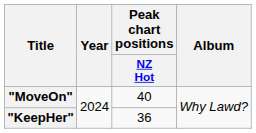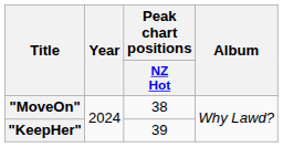 <table class="wikitable plainrowheaders" style="text-align:center;">
 <tr>
 <th scope="col" rowspan="2">Title</th>
 <th scope="col" rowspan="2">Year</th>
 <th scope="col" colspan="1">Peak chart positions</th>
 <th scope="col" rowspan="2">Album</th>
 </tr>
 <tr>
 <th scope="col" style="width:3em;font-size:90%;"><a href='#'>NZ<br>Hot</a><br></th>
 </tr>
 <tr>
 <th scope="row">"MoveOn"</th>
 <td rowspan="2">2024</td>
-<td>40</td>
+<td>38</td>
 <td rowspan="2"><em>Why Lawd?</em></td>
 </tr>
 <tr>
 <th scope="row">"KeepHer"<br></th>
-<td>36</td>
+<td>39</td>
 </tr>
 </table>
